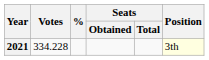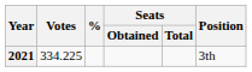 <table class="wikitable">
 <tr>
 <th rowspan="2">Year</th>
 <th rowspan="2">Votes</th>
 <th rowspan="2">%</th>
 <th colspan="2">Seats</th>
 <th rowspan="2">Position</th>
 </tr>
 <tr>
 <th>Obtained</th>
 <th>Total</th>
 </tr>
 <tr>
 <th>2021</th>
-<td>334.228</td>
+<td>334.225</td>
 <td></td>
 <td></td>
 <td></td>
-<td style="background: lightyellow;">3th</td>
+<td>3th</td>
 </tr>
 </table>
